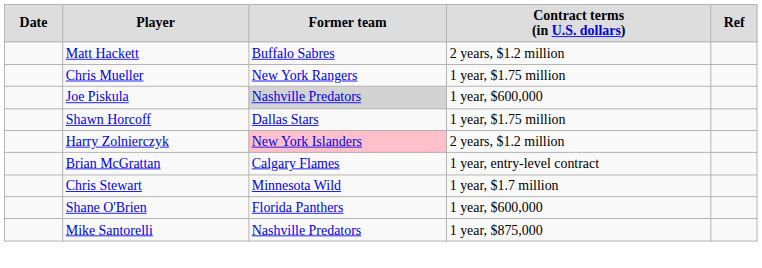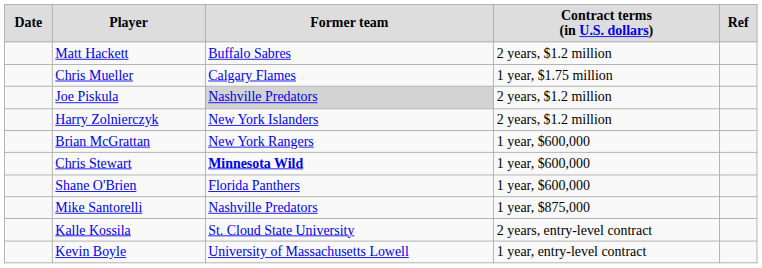 <table class="wikitable" width=98%>
 <tr align="center" bgcolor="#dddddd">
 <td><strong>Date</strong></td>
 <td><strong>Player</strong></td>
 <td><strong>Former team</strong></td>
 <td><strong>Contract terms</strong><br><strong>(in <a href='#'>U.S. dollars</a>)</strong></td>
 <td><strong>Ref</strong></td>
 </tr>
 <tr>
 <td></td>
 <td><a href='#'>Matt Hackett</a></td>
 <td><a href='#'>Buffalo Sabres</a></td>
 <td>2 years, $1.2 million</td>
 <td></td>
 </tr>
 <tr>
 <td></td>
 <td><a href='#'>Chris Mueller</a></td>
-<td><a href='#'>New York Rangers</a></td>
+<td><a href='#'>Calgary Flames</a></td>
 <td>1 year, $1.75 million</td>
 <td></td>
 </tr>
 <tr>
 <td></td>
 <td><a href='#'>Joe Piskula</a></td>
 <td style="background: lightgrey;"><a href='#'>Nashville Predators</a></td>
-<td>1 year, $600,000</td>
-<td></td>
-</tr>
-<tr>
-<td></td>
-<td><a href='#'>Shawn Horcoff</a></td>
-<td><a href='#'>Dallas Stars</a></td>
-<td>1 year, $1.75 million</td>
+<td>2 years, $1.2 million</td>
 <td></td>
 </tr>
 <tr>
 <td></td>
 <td><a href='#'>Harry Zolnierczyk</a></td>
-<td style="background: pink;"><a href='#'>New York Islanders</a></td>
+<td><a href='#'>New York Islanders</a></td>
 <td>2 years, $1.2 million</td>
 <td></td>
 </tr>
 <tr>
 <td></td>
 <td><a href='#'>Brian McGrattan</a></td>
-<td><a href='#'>Calgary Flames</a></td>
-<td>1 year, entry-level contract</td>
+<td><a href='#'>New York Rangers</a></td>
+<td>1 year, $600,000</td>
 <td></td>
 </tr>
 <tr>
 <td></td>
 <td><a href='#'>Chris Stewart</a></td>
-<td><a href='#'>Minnesota Wild</a></td>
-<td>1 year, $1.7 million</td>
+<td><strong><a href='#'>Minnesota Wild</a></strong></td>
+<td>1 year, $600,000</td>
 <td></td>
 </tr>
 <tr>
 <td></td>
 <td><a href='#'>Shane O'Brien</a></td>
 <td><a href='#'>Florida Panthers</a></td>
 <td>1 year, $600,000</td>
 <td></td>
 </tr>
 <tr>
 <td></td>
 <td><a href='#'>Mike Santorelli</a></td>
 <td><a href='#'>Nashville Predators</a></td>
 <td>1 year, $875,000</td>
 <td></td>
 </tr>
+<tr>
+<td></td>
+<td><a href='#'>Kalle Kossila</a></td>
+<td><a href='#'>St. Cloud State University</a></td>
+<td>2 years, entry-level contract</td>
+<td></td>
+</tr>
+<tr>
+<td></td>
+<td><a href='#'>Kevin Boyle</a></td>
+<td><a href='#'>University of Massachusetts Lowell</a></td>
+<td>1 year, entry-level contract</td>
+<td></td>
+</tr>
 </table>
